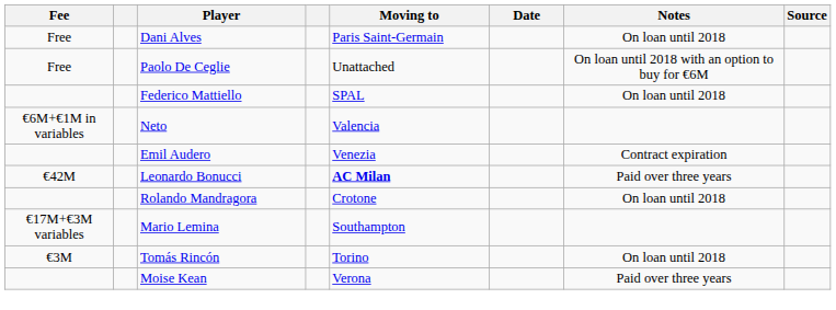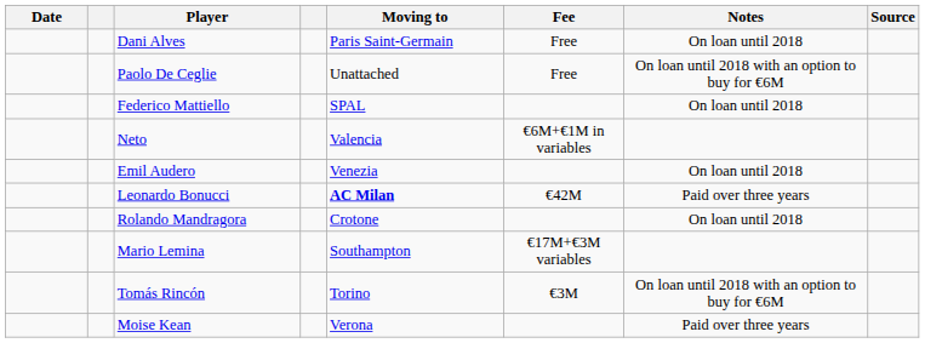 <table class="wikitable sortable">
 <tr>
-<th style="width:120px;" class="unsortable">Fee</th>
+<th style="width:80px;">Date</th>
 <th style="width:20px;"></th>
 <th style="width:190px;">Player</th>
 <th style="width:20px;"></th>
 <th style="width:180px;">Moving to</th>
-<th style="width:80px;">Date</th>
+<th style="width:120px;" class="unsortable">Fee</th>
 <th style="width:250px;" class="unsortable">Notes</th>
 <th style="width:20px;">Source</th>
 </tr>
 <tr>
-<td align=center>Free</td>
+<td></td>
 <td align=center></td>
 <td> <a href='#'>Dani Alves</a></td>
 <td align=center></td>
 <td> <a href='#'>Paris Saint-Germain</a></td>
-<td></td>
+<td align=center>Free</td>
 <td align=center>On loan until 2018</td>
 <td><small></small></td>
 </tr>
 <tr>
-<td align=center>Free</td>
+<td></td>
 <td align=center></td>
 <td> <a href='#'>Paolo De Ceglie</a></td>
 <td align=center></td>
 <td>Unattached</td>
-<td></td>
+<td align=center>Free</td>
 <td align=center>On loan until 2018 with an option to buy for €6M</td>
 <td><small></small></td>
 </tr>
 <tr>
-<td align=center></td>
+<td></td>
 <td align=center></td>
 <td> <a href='#'>Federico Mattiello</a></td>
 <td align=center></td>
 <td> <a href='#'>SPAL</a></td>
-<td></td>
+<td align=center></td>
 <td align=center>On loan until 2018</td>
 <td><small></small></td>
 </tr>
 <tr>
-<td align=center>€6M+€1M in variables</td>
+<td></td>
 <td align=center></td>
 <td> <a href='#'>Neto</a></td>
 <td align=center></td>
 <td> <a href='#'>Valencia</a></td>
-<td></td>
+<td align=center>€6M+€1M in variables</td>
 <td align=center></td>
 <td><small></small></td>
 </tr>
 <tr>
-<td align=center></td>
+<td></td>
 <td align=center></td>
 <td> <a href='#'>Emil Audero</a></td>
 <td align=center></td>
 <td> <a href='#'>Venezia</a></td>
-<td></td>
-<td align=center>Contract expiration</td>
+<td align=center></td>
+<td align=center>On loan until 2018</td>
 <td><small></small></td>
 </tr>
 <tr>
-<td align=center>€42M</td>
+<td></td>
 <td align=center></td>
 <td> <a href='#'>Leonardo Bonucci</a></td>
 <td align=center></td>
 <td><strong> <a href='#'>AC Milan</a></strong></td>
-<td></td>
+<td align=center>€42M</td>
 <td align=center>Paid over three years</td>
 <td><small></small></td>
 </tr>
 <tr>
-<td align=center></td>
+<td></td>
 <td align=center></td>
 <td> <a href='#'>Rolando Mandragora</a></td>
 <td align=center></td>
 <td> <a href='#'>Crotone</a></td>
-<td></td>
+<td align=center></td>
 <td align=center>On loan until 2018</td>
 <td><small></small></td>
 </tr>
 <tr>
-<td align=center>€17M+€3M variables</td>
+<td></td>
 <td align=center></td>
 <td> <a href='#'>Mario Lemina</a></td>
 <td align=center></td>
 <td> <a href='#'>Southampton</a></td>
-<td></td>
+<td align=center>€17M+€3M variables</td>
 <td align=center></td>
 <td><small> </small></td>
 </tr>
 <tr>
-<td align=center>€3M</td>
+<td></td>
 <td align=center></td>
 <td> <a href='#'>Tomás Rincón</a></td>
 <td align=center></td>
 <td> <a href='#'>Torino</a></td>
-<td></td>
-<td align=center>On loan until 2018</td>
+<td align=center>€3M</td>
+<td align=center>On loan until 2018 with an option to buy for €6M</td>
 <td><small></small></td>
 </tr>
 <tr>
-<td align=center></td>
+<td></td>
 <td align=center></td>
 <td> <a href='#'>Moise Kean</a></td>
 <td align=center></td>
 <td> <a href='#'>Verona</a></td>
-<td></td>
+<td align=center></td>
 <td align=center>Paid over three years</td>
 <td><small></small></td>
 </tr>
 </table>
